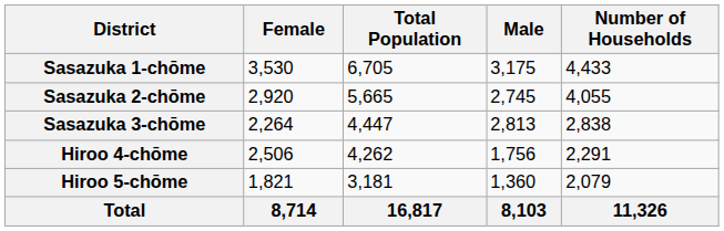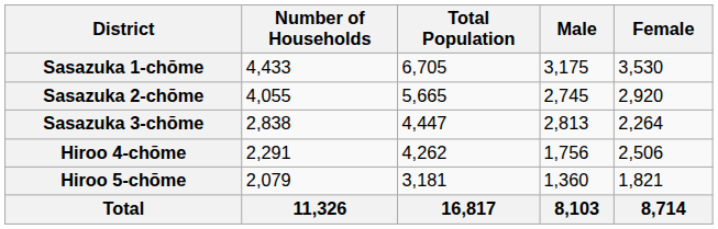 <table class="sortable wikitable" style="width:50%" style="text-align:right">
 <tr>
 <th>District</th>
-<th>Female</th>
+<th>Number of<br>Households</th>
 <th>Total<br>Population</th>
 <th>Male</th>
-<th>Number of<br>Households</th>
+<th>Female</th>
 </tr>
 <tr>
 <th>Sasazuka 1-chōme</th>
-<td>3,530</td>
+<td>4,433</td>
 <td>6,705</td>
 <td>3,175</td>
-<td>4,433</td>
+<td>3,530</td>
 </tr>
 <tr>
 <th>Sasazuka 2-chōme</th>
-<td>2,920</td>
+<td>4,055</td>
 <td>5,665</td>
 <td>2,745</td>
-<td>4,055</td>
+<td>2,920</td>
 </tr>
 <tr>
 <th>Sasazuka 3-chōme</th>
-<td>2,264</td>
+<td>2,838</td>
 <td>4,447</td>
 <td>2,813</td>
-<td>2,838</td>
+<td>2,264</td>
 </tr>
 <tr>
 <th>Hiroo 4-chōme</th>
-<td>2,506</td>
+<td>2,291</td>
 <td>4,262</td>
 <td>1,756</td>
-<td>2,291</td>
+<td>2,506</td>
 </tr>
 <tr>
 <th>Hiroo 5-chōme</th>
-<td>1,821</td>
+<td>2,079</td>
 <td>3,181</td>
 <td>1,360</td>
-<td>2,079</td>
+<td>1,821</td>
 </tr>
 <tr>
 <th>Total</th>
-<th>8,714</th>
+<th>11,326</th>
 <th>16,817</th>
 <th>8,103</th>
-<th>11,326</th>
+<th>8,714</th>
 </tr>
 </table>
